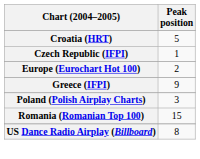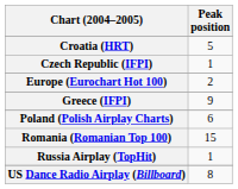 <table class="wikitable sortable plainrowheaders" style="text-align:center">
 <tr>
 <th>Chart (2004–2005)</th>
 <th>Peak<br>position</th>
 </tr>
 <tr>
 </tr>
 <tr>
 </tr>
 <tr>
 </tr>
 <tr>
 </tr>
 <tr>
 </tr>
 <tr>
 <th scope="row">Croatia (<a href='#'>HRT</a>)</th>
 <td>5</td>
 </tr>
 <tr>
 <th scope="row">Czech Republic (<a href='#'>IFPI</a>)</th>
 <td>1</td>
 </tr>
 <tr>
 </tr>
 <tr>
 <th scope="row">Europe (<a href='#'>Eurochart Hot 100</a>)</th>
 <td>2</td>
 </tr>
 <tr>
 </tr>
 <tr>
 </tr>
 <tr>
 <th scope="row">Greece (<a href='#'>IFPI</a>)</th>
 <td>9</td>
 </tr>
 <tr>
 </tr>
 <tr>
 </tr>
 <tr>
 </tr>
 <tr>
 </tr>
 <tr>
 </tr>
 <tr>
 </tr>
 <tr>
 </tr>
 <tr>
 <th scope="row">Poland (<a href='#'>Polish Airplay Charts</a>)</th>
-<td>3</td>
+<td>6</td>
 </tr>
 <tr>
 <th scope="row">Romania (<a href='#'>Romanian Top 100</a>)</th>
 <td>15</td>
+</tr>
+<tr>
+<th scope="row">Russia Airplay (<a href='#'>TopHit</a>)</th>
+<td>1</td>
 </tr>
 <tr>
 </tr>
 <tr>
 </tr>
 <tr>
 </tr>
 <tr>
 </tr>
 <tr>
 </tr>
 <tr>
 <th scope="row">US <a href='#'>Dance Radio Airplay</a> (<em><a href='#'>Billboard</a></em>)</th>
 <td>8</td>
 </tr>
 </table>
